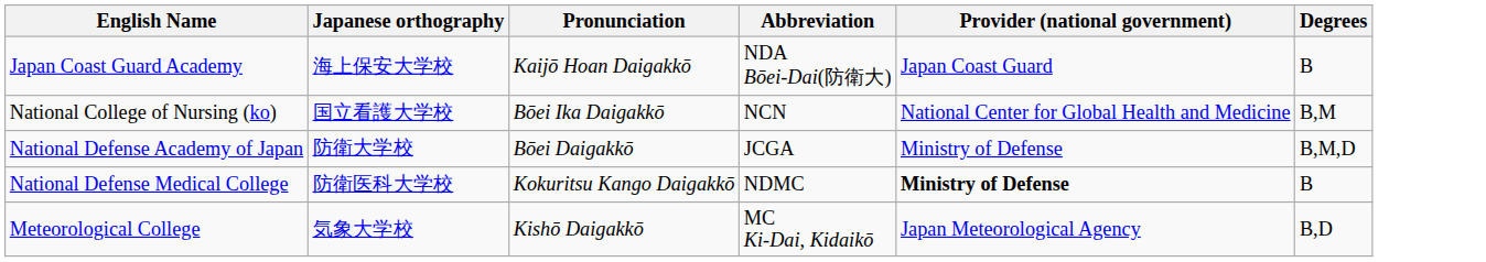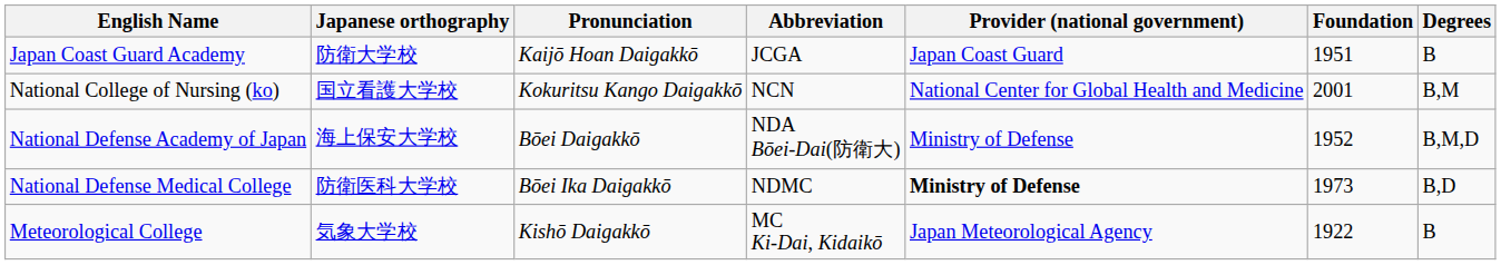 <table class="wikitable">
 <tr>
 <th>English Name</th>
 <th>Japanese orthography</th>
 <th>Pronunciation</th>
 <th>Abbreviation</th>
 <th>Provider (national government)</th>
+<th>Foundation</th>
 <th>Degrees</th>
 </tr>
 <tr>
 <td><a href='#'>Japan Coast Guard Academy</a></td>
-<td><a href='#'>海上保安大学校</a></td>
+<td><a href='#'>防衛大学校</a></td>
 <td><em>Kaijō Hoan Daigakkō</em></td>
-<td>NDA<br><em>Bōei-Dai</em>(防衛大)</td>
+<td>JCGA</td>
 <td><a href='#'>Japan Coast Guard</a></td>
+<td>1951</td>
 <td>B</td>
 </tr>
 <tr>
 <td>National College of Nursing (<a href='#'>ko</a>)</td>
 <td><a href='#'>国立看護大学校</a></td>
-<td><em>Bōei Ika Daigakkō</em></td>
+<td><em>Kokuritsu Kango Daigakkō</em></td>
 <td>NCN</td>
 <td><a href='#'>National Center for Global Health and Medicine</a></td>
+<td>2001</td>
 <td>B,M</td>
 </tr>
 <tr>
 <td><a href='#'>National Defense Academy of Japan</a></td>
-<td><a href='#'>防衛大学校</a></td>
+<td><a href='#'>海上保安大学校</a></td>
 <td><em>Bōei Daigakkō</em></td>
-<td>JCGA</td>
+<td>NDA<br><em>Bōei-Dai</em>(防衛大)</td>
 <td><a href='#'>Ministry of Defense</a></td>
+<td>1952</td>
 <td>B,M,D</td>
 </tr>
 <tr>
 <td><a href='#'>National Defense Medical College</a></td>
 <td><a href='#'>防衛医科大学校</a></td>
-<td><em>Kokuritsu Kango Daigakkō</em></td>
+<td><em>Bōei Ika Daigakkō</em></td>
 <td>NDMC</td>
 <td><strong>Ministry of Defense</strong></td>
-<td>B</td>
+<td>1973</td>
+<td>B,D</td>
 </tr>
 <tr>
 <td><a href='#'>Meteorological College</a></td>
 <td><a href='#'>気象大学校</a></td>
 <td><em>Kishō Daigakkō</em></td>
 <td>MC<br><em>Ki-Dai</em>, <em>Kidaikō</em></td>
 <td><a href='#'>Japan Meteorological Agency</a></td>
-<td>B,D</td>
+<td>1922</td>
+<td>B</td>
 </tr>
 </table>
